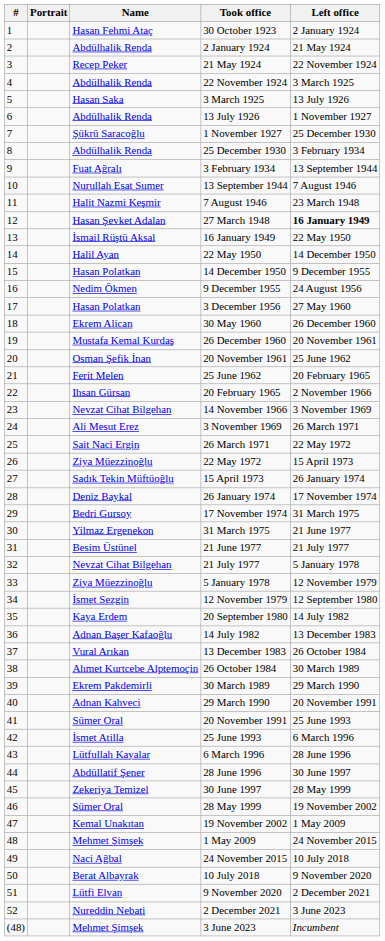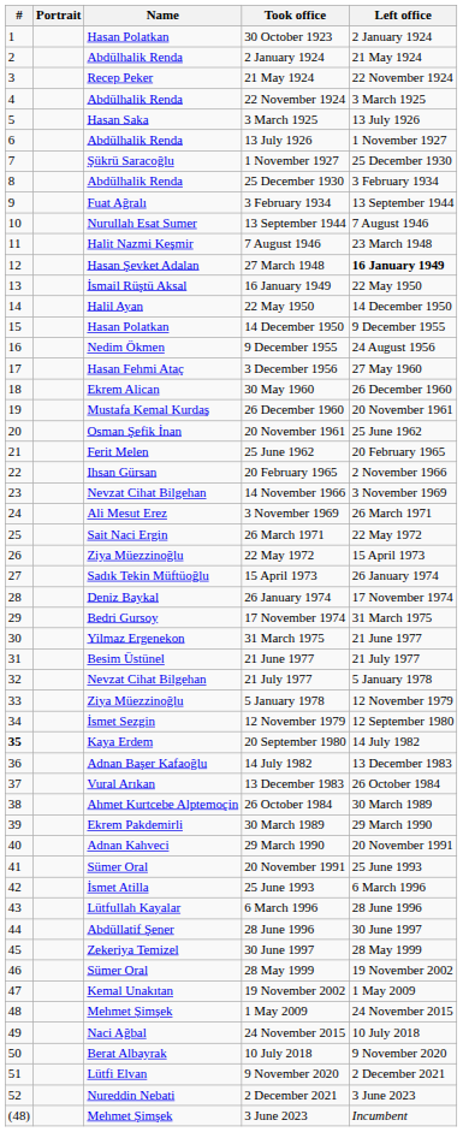 <table class="wikitable">
 <tr style="background:#cccccc">
 <th>#</th>
 <th>Portrait</th>
 <th>Name</th>
 <th>Took office</th>
 <th>Left office</th>
 </tr>
 <tr>
 <td>1</td>
 <td></td>
-<td><a href='#'>Hasan Fehmi Ataç</a></td>
+<td><a href='#'>Hasan Polatkan</a></td>
 <td>30 October 1923</td>
 <td>2 January 1924</td>
 </tr>
 <tr>
 <td>2</td>
 <td></td>
 <td><a href='#'>Abdülhalik Renda</a></td>
 <td>2 January 1924</td>
 <td>21 May 1924</td>
 </tr>
 <tr>
 <td>3</td>
 <td></td>
 <td><a href='#'>Recep Peker</a></td>
 <td>21 May 1924</td>
 <td>22 November 1924</td>
 </tr>
 <tr>
 <td>4</td>
 <td></td>
 <td><a href='#'>Abdülhalik Renda</a></td>
 <td>22 November 1924</td>
 <td>3 March 1925</td>
 </tr>
 <tr>
 <td>5</td>
 <td></td>
 <td><a href='#'>Hasan Saka</a></td>
 <td>3 March 1925</td>
 <td>13 July 1926</td>
 </tr>
 <tr>
 <td>6</td>
 <td></td>
 <td><a href='#'>Abdülhalik Renda</a></td>
 <td>13 July 1926</td>
 <td>1 November 1927</td>
 </tr>
 <tr>
 <td>7</td>
 <td></td>
 <td><a href='#'>Şükrü Saracoğlu</a></td>
 <td>1 November 1927</td>
 <td>25 December 1930</td>
 </tr>
 <tr>
 <td>8</td>
 <td></td>
 <td><a href='#'>Abdülhalik Renda</a></td>
 <td>25 December 1930</td>
 <td>3 February 1934</td>
 </tr>
 <tr>
 <td>9</td>
 <td></td>
 <td><a href='#'>Fuat Ağralı</a></td>
 <td>3 February 1934</td>
 <td>13 September 1944</td>
 </tr>
 <tr>
 <td>10</td>
 <td></td>
 <td><a href='#'>Nurullah Esat Sumer</a></td>
 <td>13 September 1944</td>
 <td>7 August 1946</td>
 </tr>
 <tr>
 <td>11</td>
 <td></td>
 <td><a href='#'>Halit Nazmi Keşmir</a></td>
 <td>7 August 1946</td>
 <td>23 March 1948</td>
 </tr>
 <tr>
 <td>12</td>
 <td></td>
 <td><a href='#'>Hasan Şevket Adalan</a></td>
 <td>27 March 1948</td>
 <td><strong>16 January 1949</strong></td>
 </tr>
 <tr>
 <td>13</td>
 <td></td>
 <td><a href='#'>İsmail Rüştü Aksal</a></td>
 <td>16 January 1949</td>
 <td>22 May 1950</td>
 </tr>
 <tr>
 <td>14</td>
 <td></td>
 <td><a href='#'>Halil Ayan</a></td>
 <td>22 May 1950</td>
 <td>14 December 1950</td>
 </tr>
 <tr>
 <td>15</td>
 <td></td>
 <td><a href='#'>Hasan Polatkan</a></td>
 <td>14 December 1950</td>
 <td>9 December 1955</td>
 </tr>
 <tr>
 <td>16</td>
 <td></td>
 <td><a href='#'>Nedim Ökmen</a></td>
 <td>9 December 1955</td>
 <td>24 August 1956</td>
 </tr>
 <tr>
 <td>17</td>
 <td></td>
-<td><a href='#'>Hasan Polatkan</a></td>
+<td><a href='#'>Hasan Fehmi Ataç</a></td>
 <td>3 December 1956</td>
 <td>27 May 1960</td>
 </tr>
 <tr>
 <td>18</td>
 <td></td>
 <td><a href='#'>Ekrem Alican</a></td>
 <td>30 May 1960</td>
 <td>26 December 1960</td>
 </tr>
 <tr>
 <td>19</td>
 <td></td>
 <td><a href='#'>Mustafa Kemal Kurdaş</a></td>
 <td>26 December 1960</td>
 <td>20 November 1961</td>
 </tr>
 <tr>
 <td>20</td>
 <td></td>
 <td><a href='#'>Osman Şefik İnan</a></td>
 <td>20 November 1961</td>
 <td>25 June 1962</td>
 </tr>
 <tr>
 <td>21</td>
 <td></td>
 <td><a href='#'>Ferit Melen</a></td>
 <td>25 June 1962</td>
 <td>20 February 1965</td>
 </tr>
 <tr>
 <td>22</td>
 <td></td>
 <td><a href='#'>Ihsan Gürsan</a></td>
 <td>20 February 1965</td>
 <td>2 November 1966</td>
 </tr>
 <tr>
 <td>23</td>
 <td></td>
 <td><a href='#'>Nevzat Cihat Bilgehan</a></td>
 <td>14 November 1966</td>
 <td>3 November 1969</td>
 </tr>
 <tr>
 <td>24</td>
 <td></td>
 <td><a href='#'>Ali Mesut Erez</a></td>
 <td>3 November 1969</td>
 <td>26 March 1971</td>
 </tr>
 <tr>
 <td>25</td>
 <td></td>
 <td><a href='#'>Sait Naci Ergin</a></td>
 <td>26 March 1971</td>
 <td>22 May 1972</td>
 </tr>
 <tr>
 <td>26</td>
 <td></td>
 <td><a href='#'>Ziya Müezzinoğlu</a></td>
 <td>22 May 1972</td>
 <td>15 April 1973</td>
 </tr>
 <tr>
 <td>27</td>
 <td></td>
 <td><a href='#'>Sadık Tekin Müftüoğlu</a></td>
 <td>15 April 1973</td>
 <td>26 January 1974</td>
 </tr>
 <tr>
 <td>28</td>
 <td></td>
 <td><a href='#'>Deniz Baykal</a></td>
 <td>26 January 1974</td>
 <td>17 November 1974</td>
 </tr>
 <tr>
 <td>29</td>
 <td></td>
 <td><a href='#'>Bedri Gursoy</a></td>
 <td>17 November 1974</td>
 <td>31 March 1975</td>
 </tr>
 <tr>
 <td>30</td>
 <td></td>
 <td><a href='#'>Yilmaz Ergenekon</a></td>
 <td>31 March 1975</td>
 <td>21 June 1977</td>
 </tr>
 <tr>
 <td>31</td>
 <td></td>
 <td><a href='#'>Besim Üstünel</a></td>
 <td>21 June 1977</td>
 <td>21 July 1977</td>
 </tr>
 <tr>
 <td>32</td>
 <td></td>
 <td><a href='#'>Nevzat Cihat Bilgehan</a></td>
 <td>21 July 1977</td>
 <td>5 January 1978</td>
 </tr>
 <tr>
 <td>33</td>
 <td></td>
 <td><a href='#'>Ziya Müezzinoğlu</a></td>
 <td>5 January 1978</td>
 <td>12 November 1979</td>
 </tr>
 <tr>
 <td>34</td>
 <td></td>
 <td><a href='#'>İsmet Sezgin</a></td>
 <td>12 November 1979</td>
 <td>12 September 1980</td>
 </tr>
 <tr>
-<td>35</td>
+<td><strong>35</strong></td>
 <td></td>
 <td><a href='#'>Kaya Erdem</a></td>
 <td>20 September 1980</td>
 <td>14 July 1982</td>
 </tr>
 <tr>
 <td>36</td>
 <td></td>
 <td><a href='#'>Adnan Başer Kafaoğlu</a></td>
 <td>14 July 1982</td>
 <td>13 December 1983</td>
 </tr>
 <tr>
 <td>37</td>
 <td></td>
 <td><a href='#'>Vural Arıkan</a></td>
 <td>13 December 1983</td>
 <td>26 October 1984</td>
 </tr>
 <tr>
 <td>38</td>
 <td></td>
 <td><a href='#'>Ahmet Kurtcebe Alptemoçin</a></td>
 <td>26 October 1984</td>
 <td>30 March 1989</td>
 </tr>
 <tr>
 <td>39</td>
 <td></td>
 <td><a href='#'>Ekrem Pakdemirli</a></td>
 <td>30 March 1989</td>
 <td>29 March 1990</td>
 </tr>
 <tr>
 <td>40</td>
 <td></td>
 <td><a href='#'>Adnan Kahveci</a></td>
 <td>29 March 1990</td>
 <td>20 November 1991</td>
 </tr>
 <tr>
 <td>41</td>
 <td></td>
 <td><a href='#'>Sümer Oral</a></td>
 <td>20 November 1991</td>
 <td>25 June 1993</td>
 </tr>
 <tr>
 <td>42</td>
 <td></td>
 <td><a href='#'>İsmet Atilla</a></td>
 <td>25 June 1993</td>
 <td>6 March 1996</td>
 </tr>
 <tr>
 <td>43</td>
 <td></td>
 <td><a href='#'>Lütfullah Kayalar</a></td>
 <td>6 March 1996</td>
 <td>28 June 1996</td>
 </tr>
 <tr>
 <td>44</td>
 <td></td>
 <td><a href='#'>Abdüllatif Şener</a></td>
 <td>28 June 1996</td>
 <td>30 June 1997</td>
 </tr>
 <tr>
 <td>45</td>
 <td></td>
 <td><a href='#'>Zekeriya Temizel</a></td>
 <td>30 June 1997</td>
 <td>28 May 1999</td>
 </tr>
 <tr>
 <td>46</td>
 <td></td>
 <td><a href='#'>Sümer Oral</a></td>
 <td>28 May 1999</td>
 <td>19 November 2002</td>
 </tr>
 <tr>
 <td>47</td>
 <td></td>
 <td><a href='#'>Kemal Unakıtan</a></td>
 <td>19 November 2002</td>
 <td>1 May 2009</td>
 </tr>
 <tr>
 <td>48</td>
 <td></td>
 <td><a href='#'>Mehmet Şimşek</a></td>
 <td>1 May 2009</td>
 <td>24 November 2015</td>
 </tr>
 <tr>
 <td>49</td>
 <td></td>
 <td><a href='#'>Naci Ağbal</a></td>
 <td>24 November 2015</td>
 <td>10 July 2018</td>
 </tr>
 <tr>
 <td>50</td>
 <td></td>
 <td><a href='#'>Berat Albayrak</a></td>
 <td>10 July 2018</td>
 <td>9 November 2020</td>
 </tr>
 <tr>
 <td>51</td>
 <td></td>
 <td><a href='#'>Lütfi Elvan</a></td>
 <td>9 November 2020</td>
 <td>2 December 2021</td>
 </tr>
 <tr>
 <td>52</td>
 <td></td>
 <td><a href='#'>Nureddin Nebati</a></td>
 <td>2 December 2021</td>
 <td>3 June 2023</td>
 </tr>
 <tr>
 <td>(48)</td>
 <td></td>
 <td><a href='#'>Mehmet Şimşek</a></td>
 <td>3 June 2023</td>
 <td><em>Incumbent</em></td>
 </tr>
 </table>
